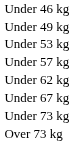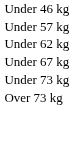 <table>
 <tr>
 <td>Under 46 kg</td>
-<td></td>
-<td></td>
-<td><br></td>
-</tr>
-<tr>
-<td>Under 49 kg</td>
-<td></td>
-<td></td>
-<td><br></td>
-</tr>
-<tr>
-<td>Under 53 kg</td>
 <td></td>
 <td></td>
 <td><br></td>
 </tr>
 <tr>
 <td>Under 57 kg</td>
 <td></td>
 <td></td>
 <td><br></td>
 </tr>
 <tr>
 <td>Under 62 kg</td>
 <td></td>
 <td></td>
 <td><br></td>
 </tr>
 <tr>
 <td>Under 67 kg</td>
 <td></td>
 <td></td>
 <td><br></td>
 </tr>
 <tr>
 <td>Under 73 kg</td>
 <td></td>
 <td></td>
 <td><br></td>
 </tr>
 <tr>
 <td>Over 73 kg</td>
 <td></td>
 <td></td>
 <td><br></td>
 </tr>
 <tr>
 </tr>
 </table>
